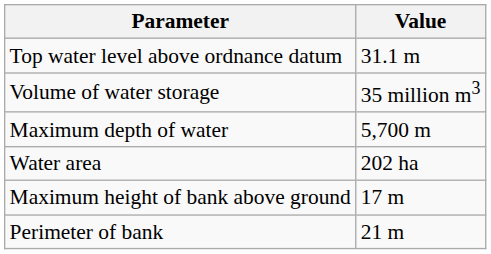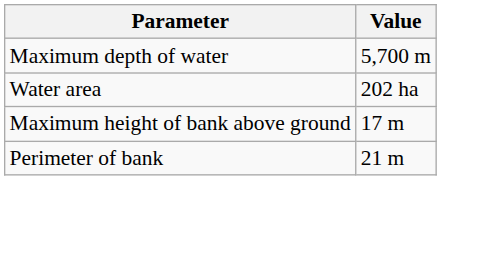 <table class="wikitable">
 <tr>
 <th>Parameter</th>
 <th>Value</th>
-</tr>
-<tr>
-<td>Top water level above ordnance datum</td>
-<td>31.1 m</td>
-</tr>
-<tr>
-<td>Volume of water storage</td>
-<td>35 million m<sup>3</sup></td>
 </tr>
 <tr>
 <td>Maximum depth of water</td>
 <td>5,700 m</td>
 </tr>
 <tr>
 <td>Water area</td>
 <td>202 ha</td>
 </tr>
 <tr>
 <td>Maximum height of bank above ground</td>
 <td>17 m</td>
 </tr>
 <tr>
 <td>Perimeter of bank</td>
 <td>21 m</td>
 </tr>
 </table>
